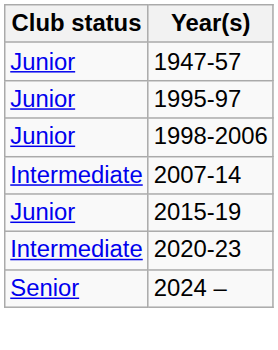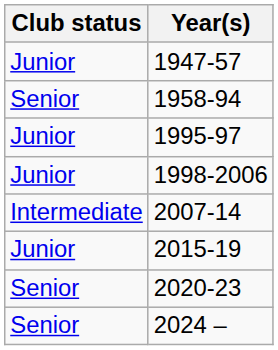 <table class="wikitable alternance">
 <tr>
 <th>Club status</th>
 <th>Year(s)</th>
 </tr>
 <tr>
 <td><a href='#'>Junior</a></td>
 <td>1947-57</td>
+</tr>
+<tr>
+<td><a href='#'>Senior</a></td>
+<td>1958-94</td>
 </tr>
 <tr>
 <td><a href='#'>Junior</a></td>
 <td>1995-97</td>
 </tr>
 <tr>
 <td><a href='#'>Junior</a></td>
 <td>1998-2006</td>
 </tr>
 <tr>
 <td><a href='#'>Intermediate</a></td>
 <td>2007-14</td>
 </tr>
 <tr>
 <td><a href='#'>Junior</a></td>
 <td>2015-19</td>
 </tr>
 <tr>
-<td><a href='#'>Intermediate</a></td>
+<td><a href='#'>Senior</a></td>
 <td>2020-23</td>
 </tr>
 <tr>
 <td><a href='#'>Senior</a></td>
 <td>2024 –</td>
 </tr>
 </table>
